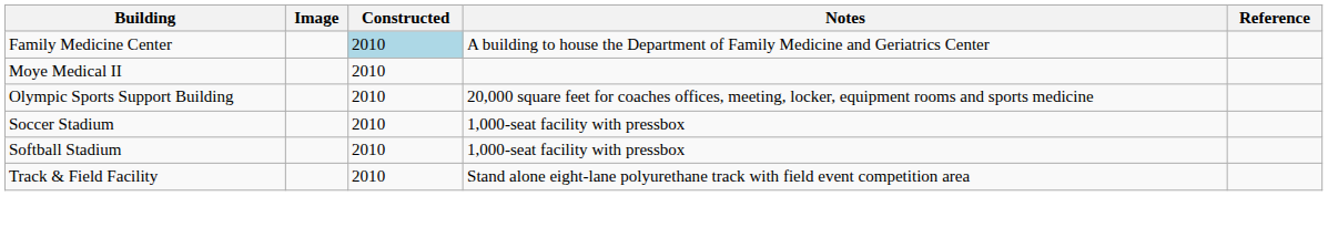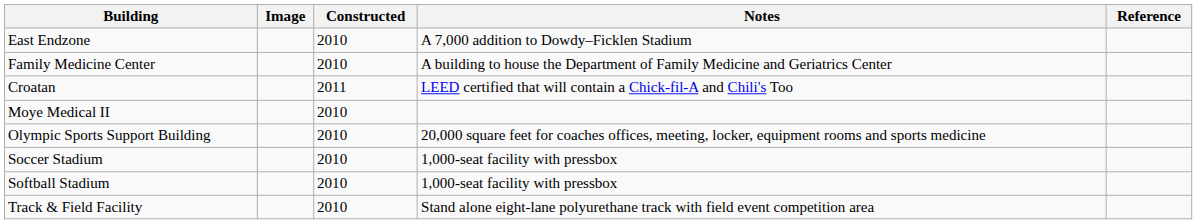 <table class="wikitable sortable" style="width:100%">
 <tr>
 <th style="width:*;">Building</th>
 <th style="width:*;" class="unsortable">Image</th>
 <th style="width:*;">Constructed</th>
 <th style="width:*;" class="unsortable">Notes</th>
 <th style="width:*;" class="unsortable">Reference</th>
 </tr>
+<tr valign="top">
+<td>East Endzone</td>
+<td></td>
+<td>2010</td>
+<td>A 7,000 addition to Dowdy–Ficklen Stadium</td>
+<td></td>
+</tr>
 <tr>
 <td>Family Medicine Center</td>
 <td></td>
-<td style="background: lightblue;">2010</td>
+<td>2010</td>
 <td>A  building to house the Department of Family Medicine and Geriatrics Center</td>
+<td></td>
+</tr>
+<tr>
+<td>Croatan</td>
+<td></td>
+<td>2011</td>
+<td><a href='#'>LEED</a> certified that will contain a <a href='#'>Chick-fil-A</a> and <a href='#'>Chili's</a> Too</td>
 <td></td>
 </tr>
 <tr>
 <td>Moye Medical II</td>
 <td></td>
 <td>2010</td>
 <td></td>
 <td></td>
 </tr>
 <tr>
 <td>Olympic Sports Support Building</td>
 <td></td>
 <td>2010</td>
 <td>20,000 square feet for coaches offices, meeting, locker, equipment rooms and sports medicine</td>
 <td></td>
 </tr>
 <tr>
 <td>Soccer Stadium</td>
 <td></td>
 <td>2010</td>
 <td>1,000-seat facility with pressbox</td>
 <td></td>
 </tr>
 <tr>
 <td>Softball Stadium</td>
 <td></td>
 <td>2010</td>
 <td>1,000-seat facility with pressbox</td>
 <td></td>
 </tr>
 <tr>
 <td>Track & Field Facility</td>
 <td></td>
 <td>2010</td>
 <td>Stand alone eight-lane polyurethane track with field event competition area</td>
 <td></td>
 </tr>
 </table>
